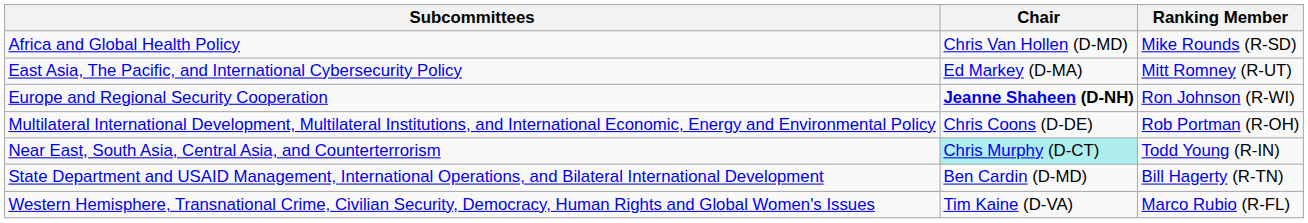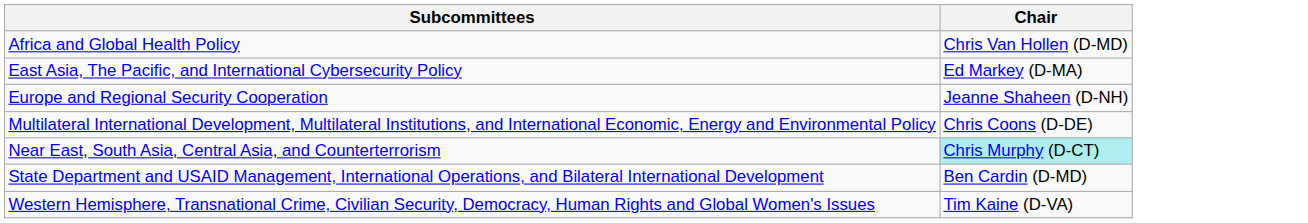 <table class="wikitable">
 <tr>
 <th>Subcommittees</th>
 <th>Chair</th>
-<th>Ranking Member</th>
 </tr>
 <tr>
 <td><a href='#'>Africa and Global Health Policy</a></td>
 <td><a href='#'>Chris Van Hollen</a> (D-MD)</td>
-<td><a href='#'>Mike Rounds</a> (R-SD)</td>
 </tr>
 <tr>
 <td><a href='#'>East Asia, The Pacific, and International Cybersecurity Policy</a></td>
 <td><a href='#'>Ed Markey</a> (D-MA)</td>
-<td><a href='#'>Mitt Romney</a> (R-UT)</td>
 </tr>
 <tr>
 <td><a href='#'>Europe and Regional Security Cooperation</a></td>
-<td><strong><a href='#'>Jeanne Shaheen</a> (D-NH)</strong></td>
-<td><a href='#'>Ron Johnson</a> (R-WI)</td>
+<td><a href='#'>Jeanne Shaheen</a> (D-NH)</td>
 </tr>
 <tr>
 <td><a href='#'>Multilateral International Development, Multilateral Institutions, and International Economic, Energy and Environmental Policy</a></td>
 <td><a href='#'>Chris Coons</a> (D-DE)</td>
-<td><a href='#'>Rob Portman</a> (R-OH)</td>
 </tr>
 <tr>
 <td><a href='#'>Near East, South Asia, Central Asia, and Counterterrorism</a></td>
 <td style="background: paleturquoise;"><a href='#'>Chris Murphy</a> (D-CT)</td>
-<td><a href='#'>Todd Young</a> (R-IN)</td>
 </tr>
 <tr>
 <td><a href='#'>State Department and USAID Management, International Operations, and Bilateral International Development</a></td>
 <td><a href='#'>Ben Cardin</a> (D-MD)</td>
-<td><a href='#'>Bill Hagerty</a> (R-TN)</td>
 </tr>
 <tr>
 <td><a href='#'>Western Hemisphere, Transnational Crime, Civilian Security, Democracy, Human Rights and Global Women's Issues</a></td>
 <td><a href='#'>Tim Kaine</a> (D-VA)</td>
-<td><a href='#'>Marco Rubio</a> (R-FL)</td>
 </tr>
 </table>
